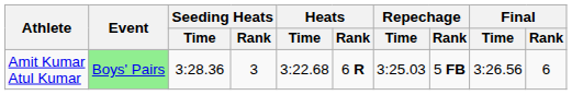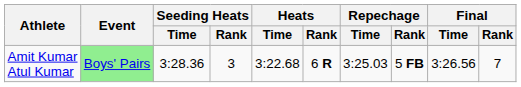 <table class="wikitable" style="font-size:90%">
 <tr>
 <th rowspan="2">Athlete</th>
 <th rowspan="2">Event</th>
 <th colspan="2">Seeding Heats</th>
 <th colspan="2">Heats</th>
 <th colspan="2">Repechage</th>
 <th colspan="2">Final</th>
 </tr>
 <tr style="font-size:95%">
 <th>Time</th>
 <th>Rank</th>
 <th>Time</th>
 <th>Rank</th>
 <th>Time</th>
 <th>Rank</th>
 <th>Time</th>
 <th>Rank</th>
 </tr>
 <tr align=center>
 <td align=left><a href='#'>Amit Kumar</a><br><a href='#'>Atul Kumar</a></td>
 <td align=left style="background: lightgreen;"><a href='#'>Boys' Pairs</a></td>
 <td>3:28.36</td>
 <td>3</td>
 <td>3:22.68</td>
 <td>6 <strong>R</strong></td>
 <td>3:25.03</td>
 <td>5 <strong>FB</strong></td>
 <td>3:26.56</td>
-<td>6</td>
+<td>7</td>
 </tr>
 </table>
